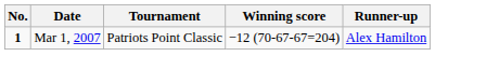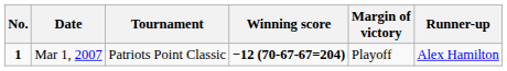 <table class="wikitable" style="font-size:95%;">
 <tr>
 <th>No.</th>
 <th>Date</th>
 <th>Tournament</th>
 <th>Winning score</th>
+<th>Margin of<br>victory</th>
 <th>Runner-up</th>
 </tr>
 <tr>
 <td align=center><strong>1</strong></td>
 <td align=right>Mar 1, <a href='#'>2007</a></td>
 <td>Patriots Point Classic</td>
-<td>−12 (70-67-67=204)</td>
+<td><strong>−12 (70-67-67=204)</strong></td>
+<td>Playoff</td>
 <td> <a href='#'>Alex Hamilton</a></td>
 </tr>
 </table>
